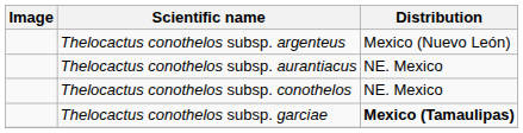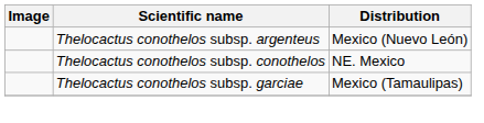 <table class="wikitable">
 <tr>
 <th>Image</th>
 <th>Scientific name</th>
 <th>Distribution</th>
 </tr>
 <tr>
 <td></td>
 <td><em>Thelocactus conothelos</em> subsp. <em>argenteus</em> </td>
 <td>Mexico (Nuevo León)</td>
 </tr>
 <tr>
 <td></td>
-<td><em>Thelocactus conothelos</em> subsp. <em>aurantiacus</em> </td>
-<td>NE. Mexico</td>
-</tr>
-<tr>
-<td></td>
 <td><em>Thelocactus conothelos</em> subsp. <em>conothelos</em></td>
 <td>NE. Mexico</td>
 </tr>
 <tr>
 <td></td>
 <td><em>Thelocactus conothelos</em> subsp. <em>garciae</em> </td>
-<td><strong>Mexico (Tamaulipas)</strong></td>
+<td>Mexico (Tamaulipas)</td>
 </tr>
 <tr>
 </tr>
 </table>
